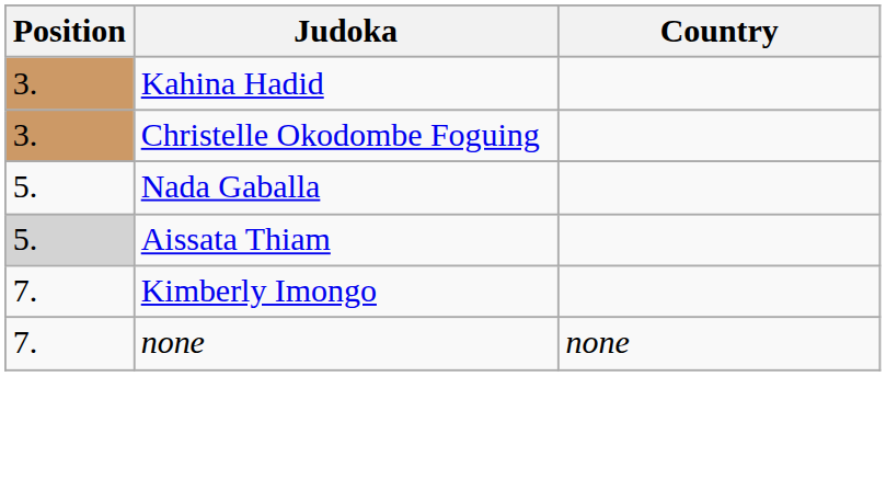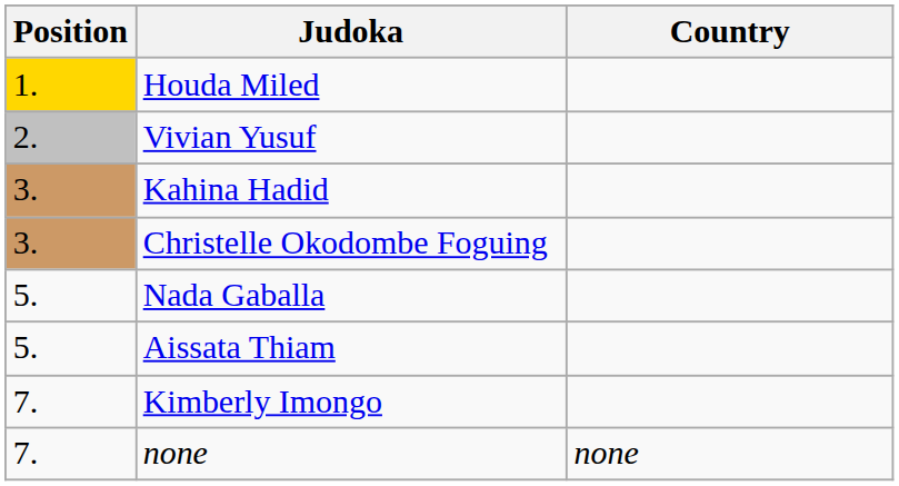 <table class=wikitable>
 <tr>
 <th width=10>Position</th>
 <th width=200>Judoka</th>
 <th width=150>Country</th>
+</tr>
+<tr>
+<td bgcolor=gold>1.</td>
+<td><a href='#'>Houda Miled</a></td>
+<td></td>
+</tr>
+<tr>
+<td bgcolor="silver">2.</td>
+<td><a href='#'>Vivian Yusuf</a></td>
+<td></td>
 </tr>
 <tr>
 <td bgcolor="CC9966">3.</td>
 <td><a href='#'>Kahina Hadid</a></td>
 <td></td>
 </tr>
 <tr>
 <td bgcolor="CC9966">3.</td>
 <td><a href='#'>Christelle Okodombe Foguing</a></td>
 <td></td>
 </tr>
 <tr>
 <td>5.</td>
 <td><a href='#'>Nada Gaballa</a></td>
 <td></td>
 </tr>
 <tr>
-<td style="background: lightgrey;">5.</td>
+<td>5.</td>
 <td><a href='#'>Aissata Thiam</a></td>
 <td></td>
 </tr>
 <tr>
 <td>7.</td>
 <td><a href='#'>Kimberly Imongo</a></td>
 <td></td>
 </tr>
 <tr>
 <td>7.</td>
 <td><em>none</em></td>
 <td><em>none</em></td>
 </tr>
 </table>
